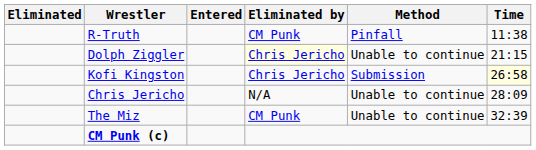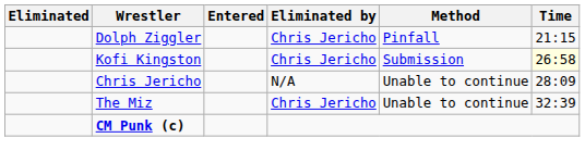 <table class="wikitable sortable">
 <tr>
 <th>Eliminated</th>
 <th>Wrestler</th>
 <th>Entered</th>
 <th>Eliminated by</th>
 <th>Method</th>
 <th>Time</th>
 </tr>
 <tr>
 <td></td>
-<td><a href='#'>R-Truth</a></td>
-<td></td>
-<td><a href='#'>CM Punk</a></td>
-<td><a href='#'>Pinfall</a></td>
-<td>11:38</td>
-</tr>
-<tr>
-<td></td>
 <td><a href='#'>Dolph Ziggler</a></td>
 <td></td>
-<td style="background: lightyellow;"><a href='#'>Chris Jericho</a></td>
-<td>Unable to continue</td>
+<td><a href='#'>Chris Jericho</a></td>
+<td><a href='#'>Pinfall</a></td>
 <td>21:15</td>
 </tr>
 <tr>
 <td></td>
 <td><a href='#'>Kofi Kingston</a></td>
 <td></td>
 <td><a href='#'>Chris Jericho</a></td>
 <td><a href='#'>Submission</a></td>
 <td style="background: lightyellow;">26:58</td>
 </tr>
 <tr>
 <td></td>
 <td><a href='#'>Chris Jericho</a></td>
 <td></td>
 <td>N/A</td>
 <td>Unable to continue</td>
 <td>28:09</td>
 </tr>
 <tr>
 <td></td>
 <td><a href='#'>The Miz</a></td>
 <td></td>
-<td><a href='#'>CM Punk</a></td>
+<td><a href='#'>Chris Jericho</a></td>
 <td>Unable to continue</td>
 <td>32:39</td>
 </tr>
 <tr>
 <td></td>
 <td><strong><a href='#'>CM Punk</a> (c)</strong></td>
 <td></td>
 <td colspan="3"></td>
 </tr>
 </table>
